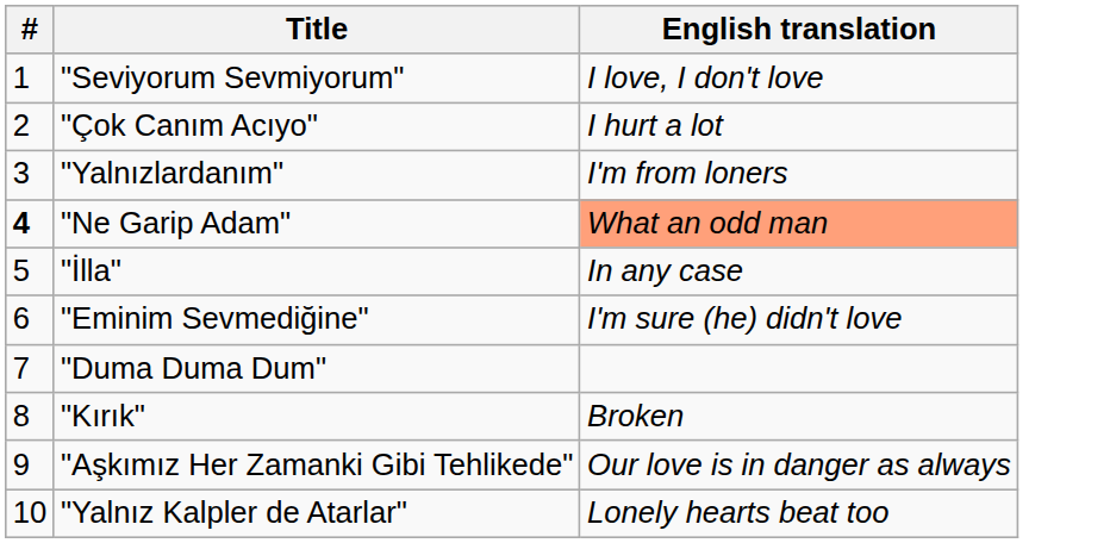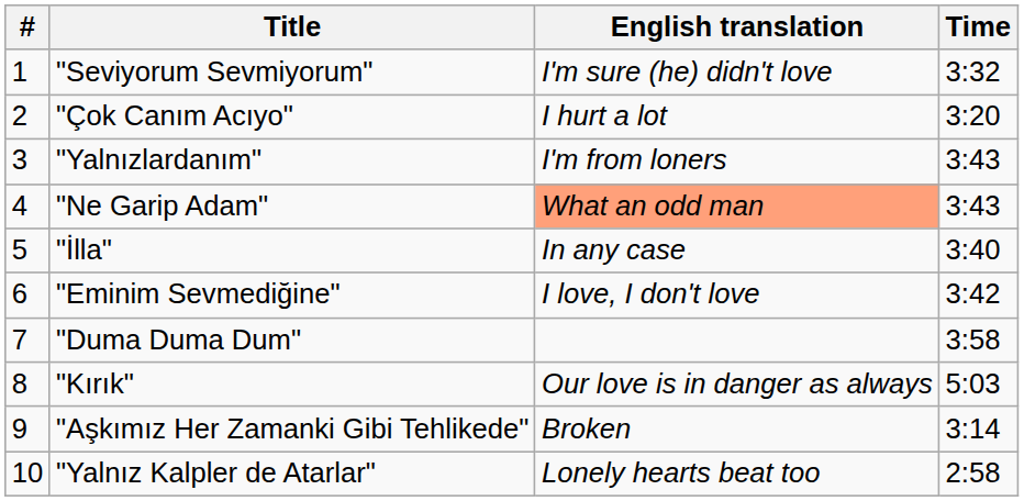 <table class="wikitable">
 <tr>
 <th>#</th>
 <th>Title</th>
 <th>English translation</th>
+<th>Time</th>
 </tr>
 <tr>
 <td>1</td>
 <td>"Seviyorum Sevmiyorum"</td>
-<td><em>I love, I don't love</em></td>
+<td><em>I'm sure (he) didn't love</em></td>
+<td>3:32</td>
 </tr>
 <tr>
 <td>2</td>
 <td>"Çok Canım Acıyo"</td>
 <td><em>I hurt a lot</em></td>
+<td>3:20</td>
 </tr>
 <tr>
 <td>3</td>
 <td>"Yalnızlardanım"</td>
 <td><em>I'm from loners</em></td>
+<td>3:43</td>
 </tr>
 <tr>
-<td><strong>4</strong></td>
+<td>4</td>
 <td>"Ne Garip Adam"</td>
 <td style="background: lightsalmon;"><em>What an odd man</em></td>
+<td>3:43</td>
 </tr>
 <tr>
 <td>5</td>
 <td>"İlla"</td>
 <td><em>In any case</em></td>
+<td>3:40</td>
 </tr>
 <tr>
 <td>6</td>
 <td>"Eminim Sevmediğine"</td>
-<td><em>I'm sure (he) didn't love</em></td>
+<td><em>I love, I don't love</em></td>
+<td>3:42</td>
 </tr>
 <tr>
 <td>7</td>
 <td>"Duma Duma Dum"</td>
 <td></td>
+<td>3:58</td>
 </tr>
 <tr>
 <td>8</td>
 <td>"Kırık"</td>
-<td><em>Broken</em></td>
+<td><em>Our love is in danger as always</em></td>
+<td>5:03</td>
 </tr>
 <tr>
 <td>9</td>
 <td>"Aşkımız Her Zamanki Gibi Tehlikede"</td>
-<td><em>Our love is in danger as always</em></td>
+<td><em>Broken</em></td>
+<td>3:14</td>
 </tr>
 <tr>
 <td>10</td>
 <td>"Yalnız Kalpler de Atarlar"</td>
 <td><em>Lonely hearts beat too</em></td>
+<td>2:58</td>
 </tr>
 </table>
